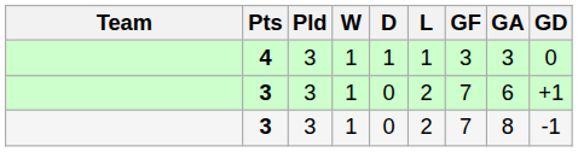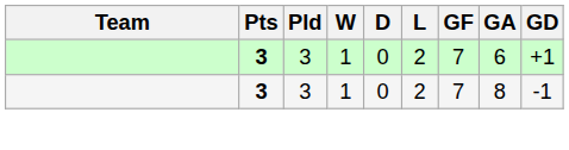 <table class="wikitable" style="text-align:center;">
 <tr>
 <th width=165>Team</th>
 <th width=20>Pts</th>
 <th width=20>Pld</th>
 <th width=20>W</th>
 <th width=20>D</th>
 <th width=20>L</th>
 <th width=20>GF</th>
 <th width=20>GA</th>
 <th width=20>GD</th>
-</tr>
-<tr align=center style="background:#ccffcc;">
-<td style="text-align:left;"></td>
-<td><strong>4</strong></td>
-<td>3</td>
-<td>1</td>
-<td>1</td>
-<td>1</td>
-<td>3</td>
-<td>3</td>
-<td>0</td>
 </tr>
 <tr align=center style="background:#ccffcc;">
 <td style="text-align:left;"></td>
 <td><strong>3</strong></td>
 <td>3</td>
 <td>1</td>
 <td>0</td>
 <td>2</td>
 <td>7</td>
 <td>6</td>
 <td>+1</td>
 </tr>
 <tr align=center style="background:#f5f5f5;">
 <td style="text-align:left;"></td>
 <td><strong>3</strong></td>
 <td>3</td>
 <td>1</td>
 <td>0</td>
 <td>2</td>
 <td>7</td>
 <td>8</td>
 <td>-1</td>
 </tr>
 </table>
